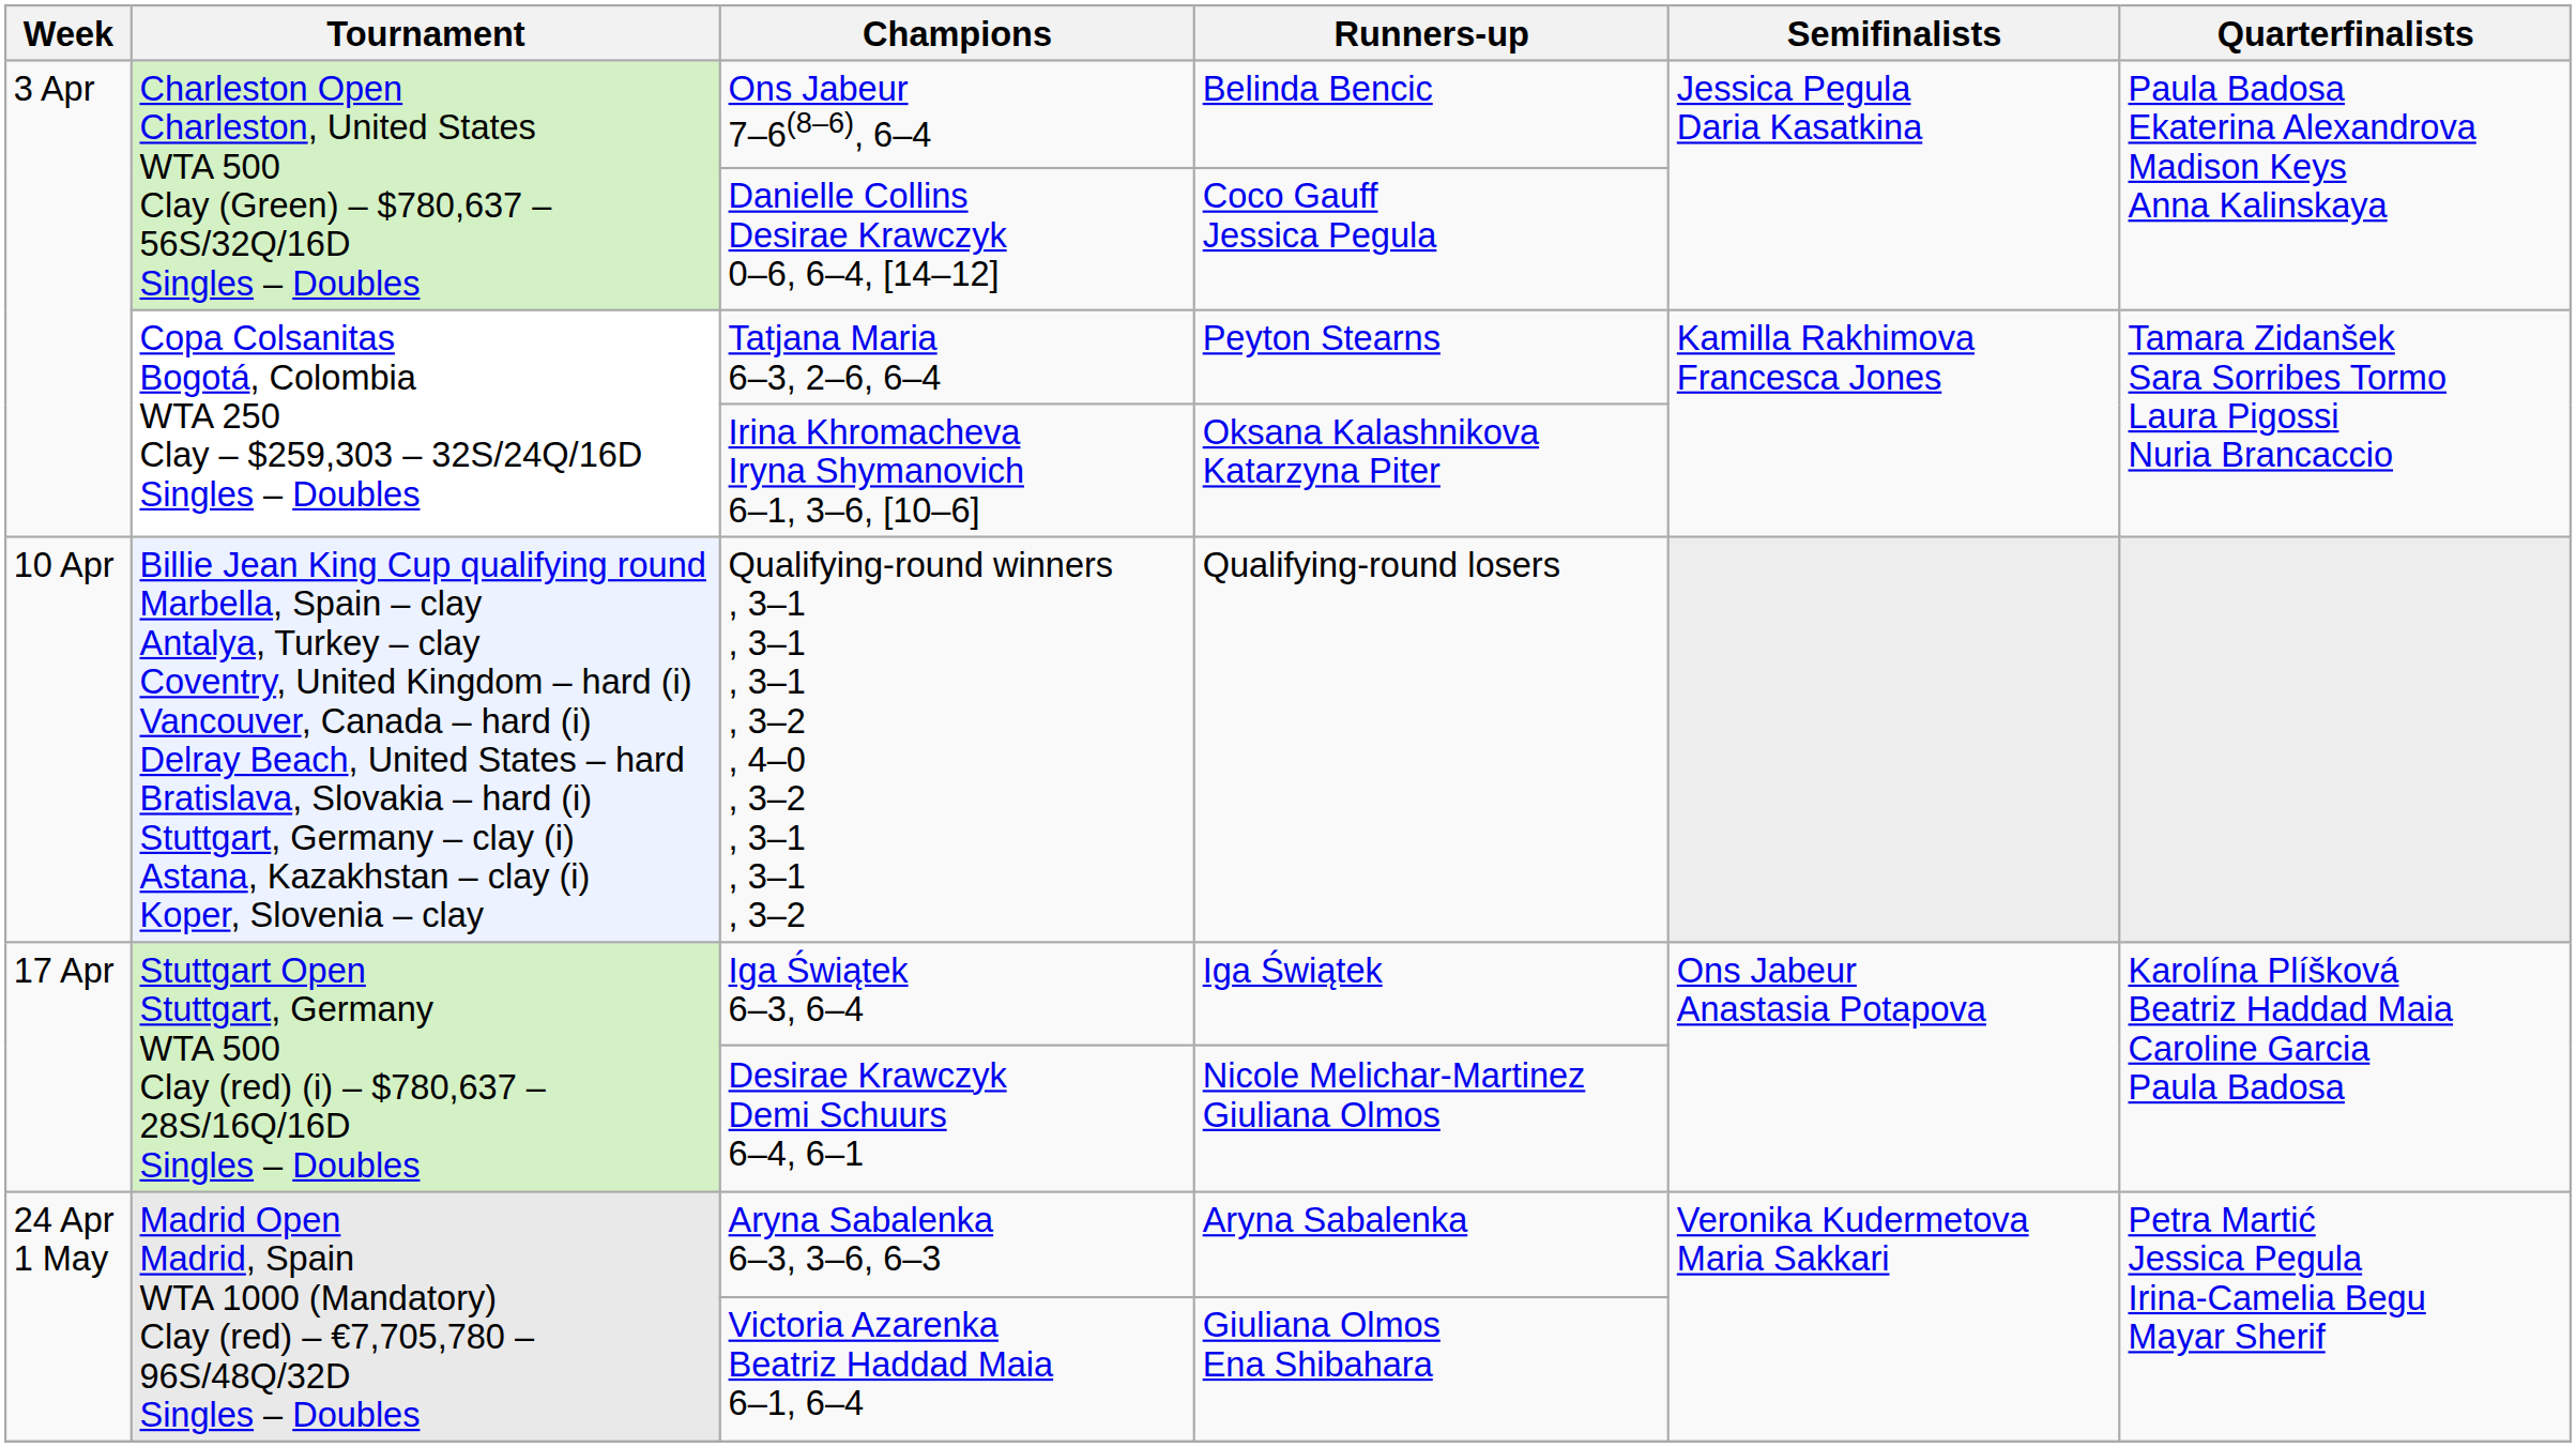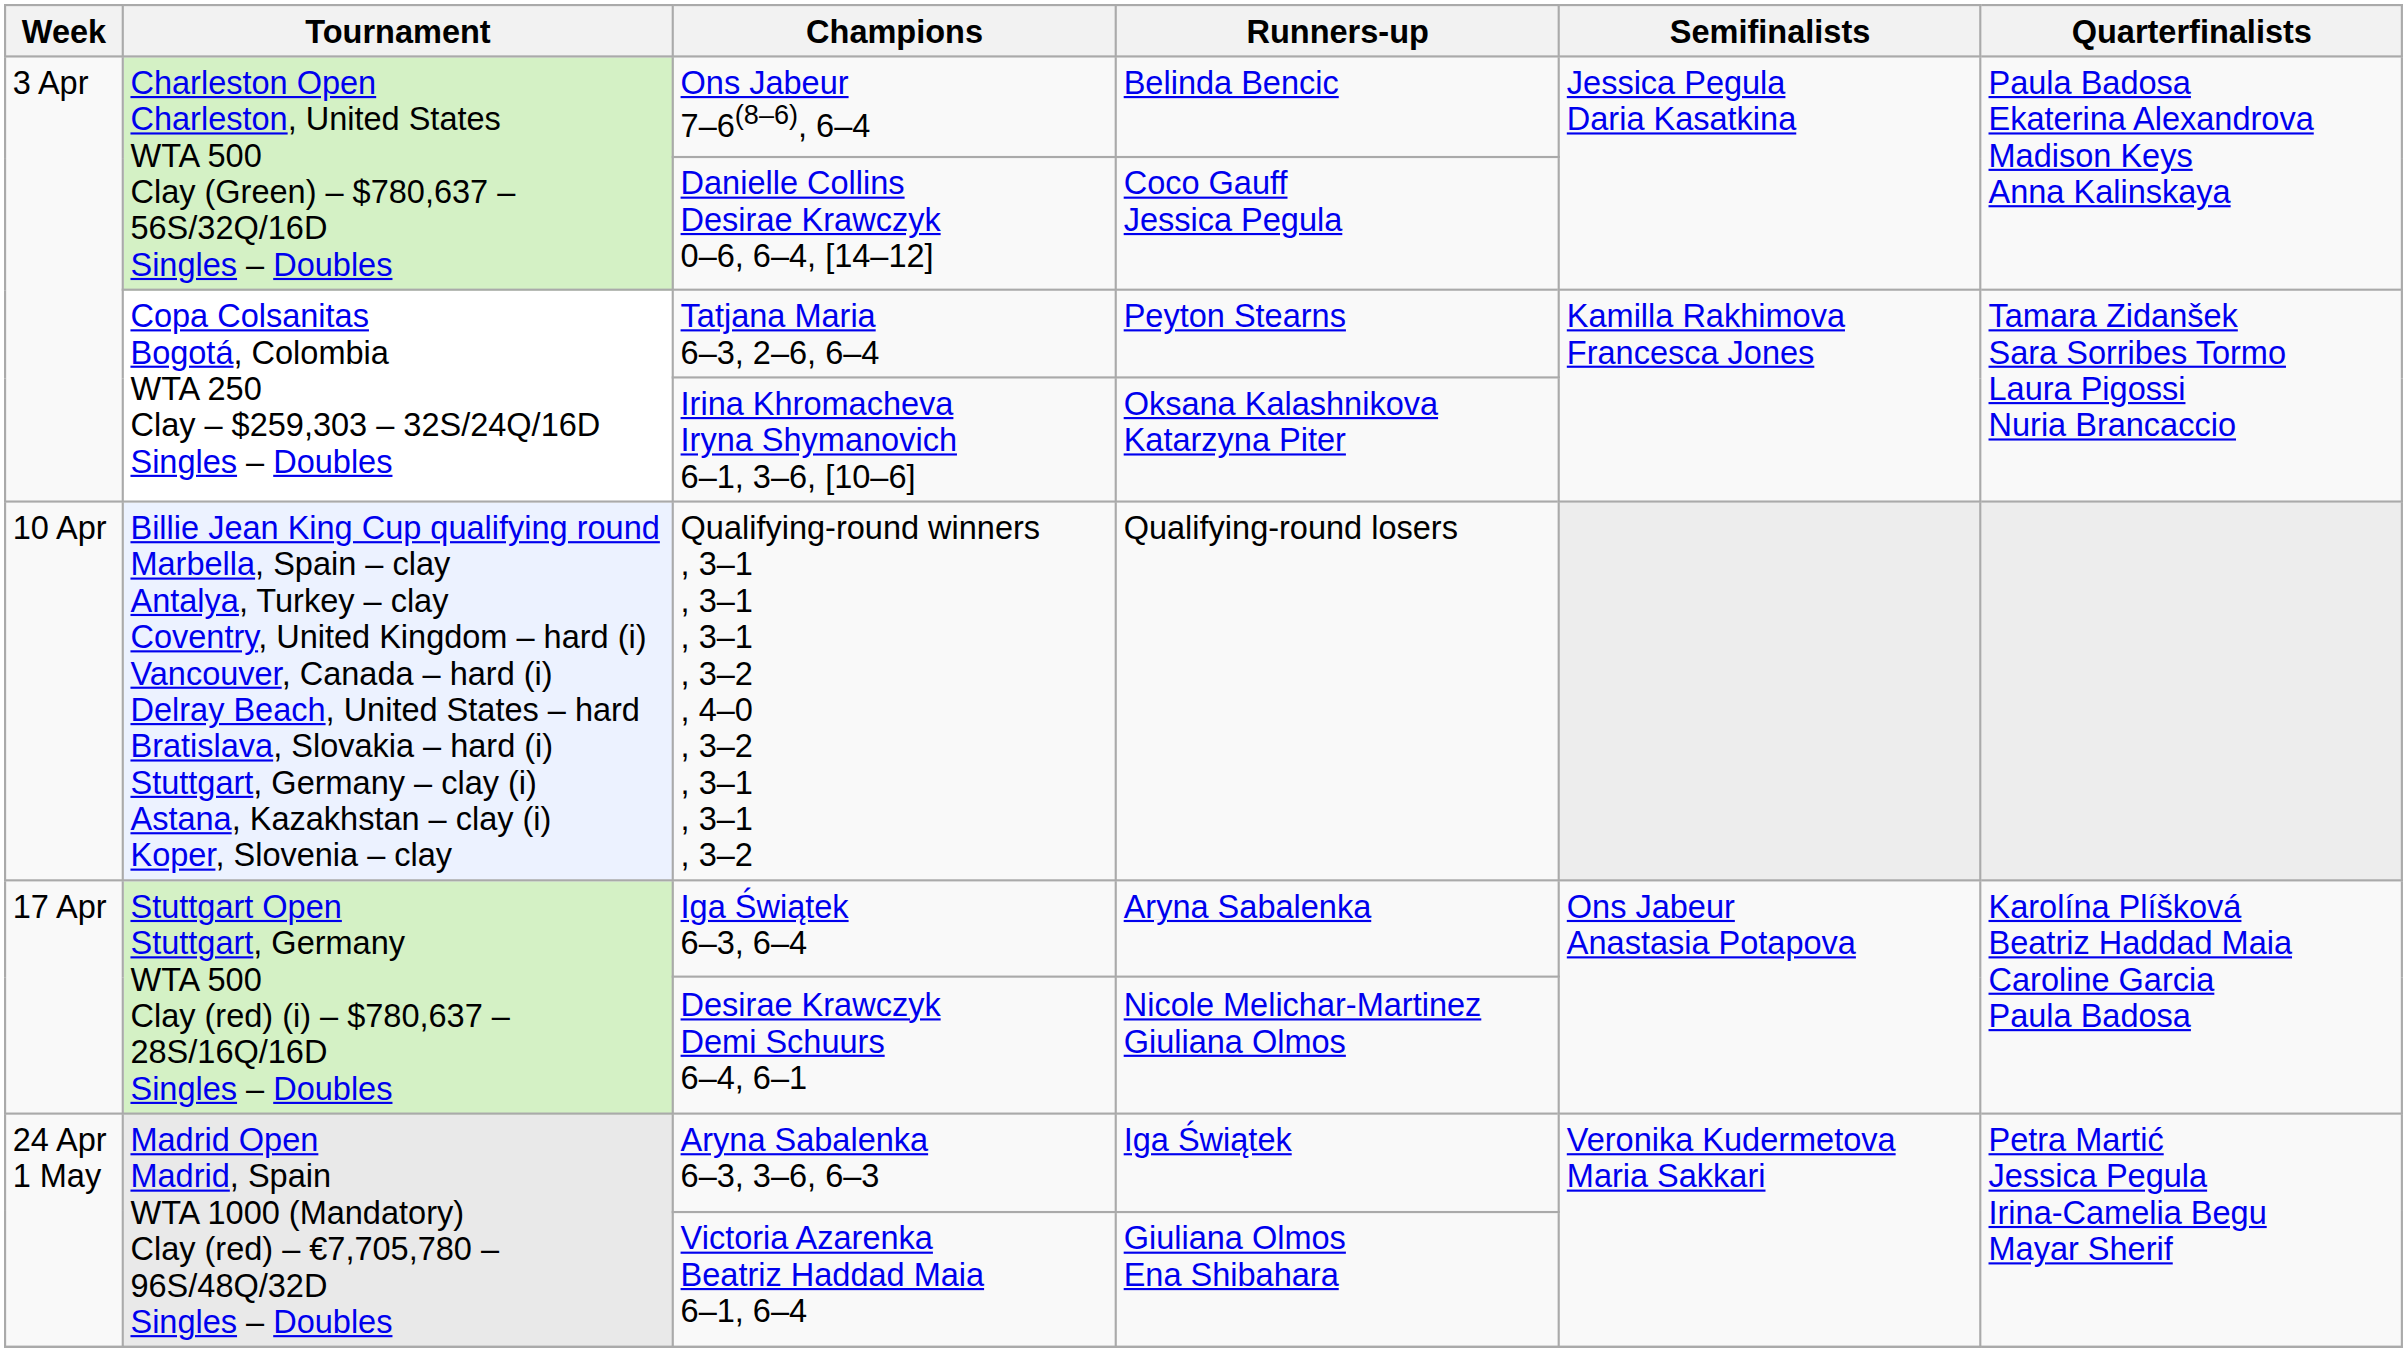 <table class=wikitable style=font-size:95%>
 <tr>
 <th style="width:48px;">Week</th>
 <th style="width:250px;">Tournament</th>
 <th style="width:200px;">Champions</th>
 <th style="width:200px;">Runners-up</th>
 <th style="width:190px;">Semifinalists</th>
 <th style="width:190px;">Quarterfinalists</th>
 </tr>
 <tr style="vertical-align:top">
 <td rowspan="4">3 Apr</td>
 <td style="background:#D4F1C5;" rowspan="2"><a href='#'>Charleston Open</a><br><a href='#'>Charleston</a>, United States<br>WTA 500<br>Clay (Green) – $780,637 – 56S/32Q/16D<br><a href='#'>Singles</a> – <a href='#'>Doubles</a></td>
 <td> <a href='#'>Ons Jabeur</a><br>7–6<sup>(8–6)</sup>, 6–4</td>
 <td> <a href='#'>Belinda Bencic</a></td>
 <td rowspan=2> <a href='#'>Jessica Pegula</a><br> <a href='#'>Daria Kasatkina</a></td>
 <td rowspan=2> <a href='#'>Paula Badosa</a><br> <a href='#'>Ekaterina Alexandrova</a><br> <a href='#'>Madison Keys</a><br> <a href='#'>Anna Kalinskaya</a></td>
 </tr>
 <tr style="vertical-align:top">
 <td> <a href='#'>Danielle Collins</a><br> <a href='#'>Desirae Krawczyk</a><br>0–6, 6–4, [14–12]</td>
 <td> <a href='#'>Coco Gauff</a><br> <a href='#'>Jessica Pegula</a></td>
 </tr>
 <tr style="vertical-align:top">
 <td style="background:#fff;" rowspan="2"><a href='#'>Copa Colsanitas</a><br><a href='#'>Bogotá</a>, Colombia<br>WTA 250<br>Clay – $259,303 – 32S/24Q/16D<br><a href='#'>Singles</a> – <a href='#'>Doubles</a></td>
 <td> <a href='#'>Tatjana Maria</a><br>6–3, 2–6, 6–4</td>
 <td> <a href='#'>Peyton Stearns</a></td>
 <td rowspan=2> <a href='#'>Kamilla Rakhimova</a><br> <a href='#'>Francesca Jones</a></td>
 <td rowspan=2> <a href='#'>Tamara Zidanšek</a><br> <a href='#'>Sara Sorribes Tormo</a><br> <a href='#'>Laura Pigossi</a><br> <a href='#'>Nuria Brancaccio</a></td>
 </tr>
 <tr style="vertical-align:top">
 <td> <a href='#'>Irina Khromacheva</a><br> <a href='#'>Iryna Shymanovich</a><br>6–1, 3–6, [10–6]</td>
 <td> <a href='#'>Oksana Kalashnikova</a><br> <a href='#'>Katarzyna Piter</a></td>
 </tr>
 <tr style="vertical-align:top">
 <td>10 Apr</td>
 <td style="background:#ECF2FF;"><a href='#'>Billie Jean King Cup qualifying round</a><br><a href='#'>Marbella</a>, Spain – clay<br><a href='#'>Antalya</a>, Turkey – clay<br><a href='#'>Coventry</a>, United Kingdom – hard (i)<br><a href='#'>Vancouver</a>, Canada – hard (i)<br><a href='#'>Delray Beach</a>, United States – hard<br><a href='#'>Bratislava</a>, Slovakia – hard (i)<br><a href='#'>Stuttgart</a>, Germany – clay (i)<br><a href='#'>Astana</a>, Kazakhstan – clay (i)<br><a href='#'>Koper</a>, Slovenia – clay</td>
 <td align=left>Qualifying-round winners<br>, 3–1<br>, 3–1<br>, 3–1<br>, 3–2<br>, 4–0<br>, 3–2<br>, 3–1<br>, 3–1<br>, 3–2</td>
 <td align=left>Qualifying-round losers<br><br><br><br><br><br><br><br><br></td>
 <td style="background:#ededed;"></td>
 <td style="background:#ededed;"></td>
 </tr>
 <tr style="vertical-align:top">
 <td rowspan="2">17 Apr</td>
 <td style="background:#D4F1C5;" rowspan="2"><a href='#'>Stuttgart Open</a><br><a href='#'>Stuttgart</a>, Germany<br>WTA 500<br>Clay (red) (i) – $780,637 – 28S/16Q/16D<br><a href='#'>Singles</a> – <a href='#'>Doubles</a></td>
 <td> <a href='#'>Iga Świątek</a><br>6–3, 6–4</td>
-<td> <a href='#'>Iga Świątek</a></td>
+<td> <a href='#'>Aryna Sabalenka</a></td>
 <td rowspan=2> <a href='#'>Ons Jabeur</a><br> <a href='#'>Anastasia Potapova</a></td>
 <td rowspan=2> <a href='#'>Karolína Plíšková</a><br> <a href='#'>Beatriz Haddad Maia</a><br> <a href='#'>Caroline Garcia</a><br> <a href='#'>Paula Badosa</a></td>
 </tr>
 <tr style="vertical-align:top">
 <td> <a href='#'>Desirae Krawczyk</a><br> <a href='#'>Demi Schuurs</a><br>6–4, 6–1</td>
 <td> <a href='#'>Nicole Melichar-Martinez</a><br> <a href='#'>Giuliana Olmos</a></td>
 </tr>
 <tr style="vertical-align:top">
 <td rowspan="2">24 Apr <br>1 May</td>
 <td style="background:#e9e9e9;" rowspan="2"><a href='#'>Madrid Open</a><br><a href='#'>Madrid</a>, Spain<br>WTA 1000 (Mandatory)<br>Clay (red) – €7,705,780 – 96S/48Q/32D<br><a href='#'>Singles</a> – <a href='#'>Doubles</a></td>
 <td> <a href='#'>Aryna Sabalenka</a><br>6–3, 3–6, 6–3</td>
-<td> <a href='#'>Aryna Sabalenka</a></td>
+<td> <a href='#'>Iga Świątek</a></td>
 <td rowspan=2> <a href='#'>Veronika Kudermetova</a><br> <a href='#'>Maria Sakkari</a></td>
 <td rowspan=2> <a href='#'>Petra Martić</a><br> <a href='#'>Jessica Pegula</a><br> <a href='#'>Irina-Camelia Begu</a><br> <a href='#'>Mayar Sherif</a></td>
 </tr>
 <tr style="vertical-align:top">
 <td> <a href='#'>Victoria Azarenka</a><br> <a href='#'>Beatriz Haddad Maia</a><br>6–1, 6–4</td>
 <td> <a href='#'>Giuliana Olmos</a><br> <a href='#'>Ena Shibahara</a></td>
 </tr>
 <tr>
 </tr>
 </table>
